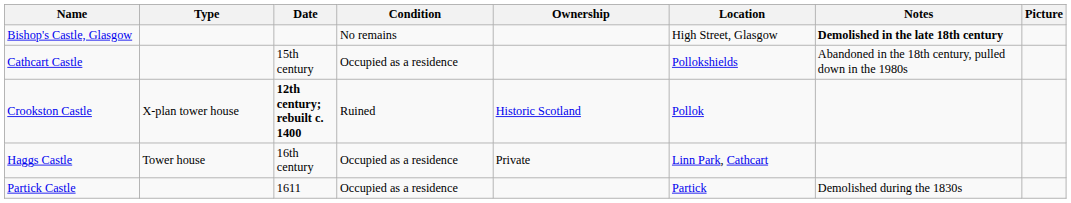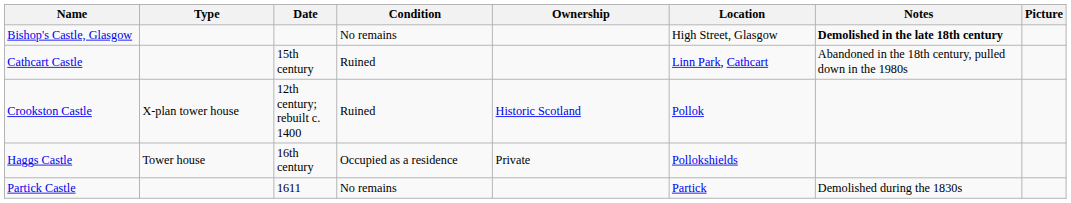 <table class="wikitable sortable" style="font-size:90%">
 <tr>
 <th style="width:13%;">Name</th>
 <th style="width:13%;">Type</th>
 <th style="width:6%;">Date</th>
 <th style="width:15%;">Condition</th>
 <th style="width:17%;">Ownership</th>
 <th style="width:14%;">Location</th>
 <th style="width:20%;">Notes</th>
 <th style="width:20%;">Picture</th>
 </tr>
 <tr>
 <td><a href='#'>Bishop's Castle, Glasgow</a></td>
 <td></td>
 <td></td>
 <td>No remains</td>
 <td></td>
 <td>High Street, Glasgow</td>
 <td><strong>Demolished in the late 18th century</strong></td>
 <td></td>
 </tr>
 <tr>
 <td><a href='#'>Cathcart Castle</a></td>
 <td></td>
 <td>15th century</td>
-<td>Occupied as a residence</td>
+<td>Ruined</td>
 <td></td>
-<td><a href='#'>Pollokshields</a></td>
+<td><a href='#'>Linn Park</a>, <a href='#'>Cathcart</a></td>
 <td>Abandoned in the 18th century, pulled down in the 1980s</td>
 <td></td>
 </tr>
 <tr>
 <td><a href='#'>Crookston Castle</a></td>
 <td>X-plan tower house</td>
-<td><strong>12th century; rebuilt c. 1400</strong></td>
+<td>12th century; rebuilt c. 1400</td>
 <td>Ruined</td>
 <td><a href='#'>Historic Scotland</a></td>
 <td><a href='#'>Pollok</a></td>
 <td></td>
 <td></td>
 </tr>
 <tr>
 <td><a href='#'>Haggs Castle</a></td>
 <td>Tower house</td>
 <td>16th century</td>
 <td>Occupied as a residence</td>
 <td>Private</td>
-<td><a href='#'>Linn Park</a>, <a href='#'>Cathcart</a></td>
+<td><a href='#'>Pollokshields</a></td>
 <td></td>
 <td></td>
 </tr>
 <tr>
 <td><a href='#'>Partick Castle</a></td>
 <td></td>
 <td>1611</td>
-<td>Occupied as a residence</td>
+<td>No remains</td>
 <td></td>
 <td><a href='#'>Partick</a></td>
 <td>Demolished during the 1830s</td>
 <td></td>
 </tr>
 </table>
